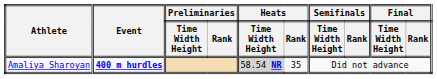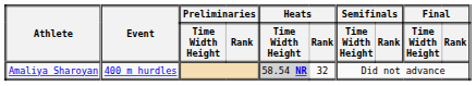 <table class=wikitable style="font-size:90%; border: double;">
 <tr>
 <th rowspan="2" style="border-right:double">Athlete</th>
 <th rowspan="2" style="border-right:double">Event</th>
 <th colspan="2" style="border-right:double; border-bottom:double;">Preliminaries</th>
 <th colspan="2" style="border-right:double; border-bottom:double;">Heats</th>
 <th colspan="2" style="border-right:double; border-bottom:double;">Semifinals</th>
 <th colspan="2" style="border-right:double; border-bottom:double;">Final</th>
 </tr>
 <tr>
 <th>Time<br>Width<br>Height</th>
 <th style="border-right:double">Rank</th>
 <th>Time<br>Width<br>Height</th>
 <th style="border-right:double">Rank</th>
 <th>Time<br>Width<br>Height</th>
 <th style="border-right:double">Rank</th>
 <th>Time<br>Width<br>Height</th>
 <th style="border-right:double">Rank</th>
 </tr>
 <tr style="border-top: double;">
 <td style="border-right:double"><a href='#'>Amaliya Sharoyan</a></td>
-<td style="border-right:double"><strong><a href='#'>400 m hurdles</a></strong></td>
+<td style="border-right:double"><a href='#'>400 m hurdles</a></td>
 <td style="border-right:double" colspan= 2 bgcolor="wheat"></td>
 <td align=center style="background: lightgrey;">58.54 <strong><a href='#'>NR</a></strong></td>
-<td style="border-right:double" align=center>35</td>
+<td style="border-right:double" align=center>32</td>
 <td colspan="4" align=center>Did not advance</td>
 </tr>
 </table>
